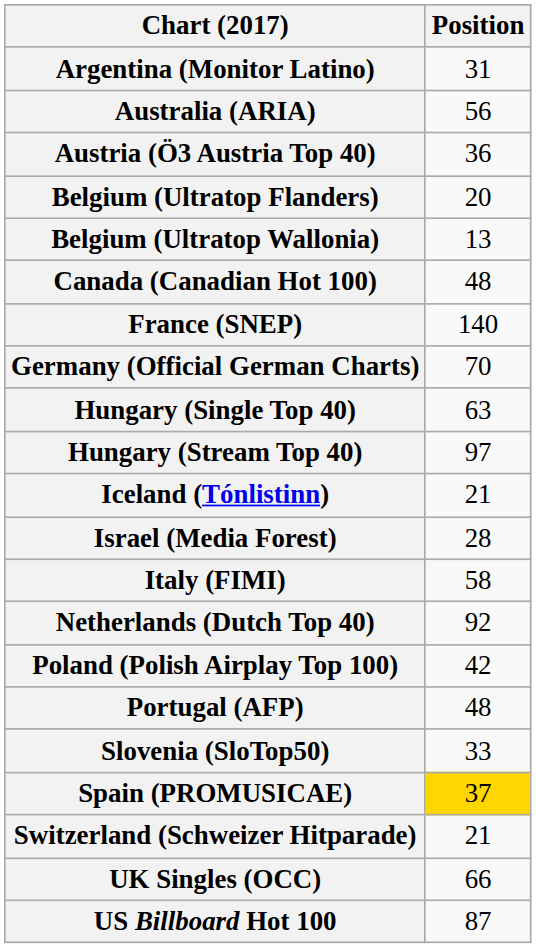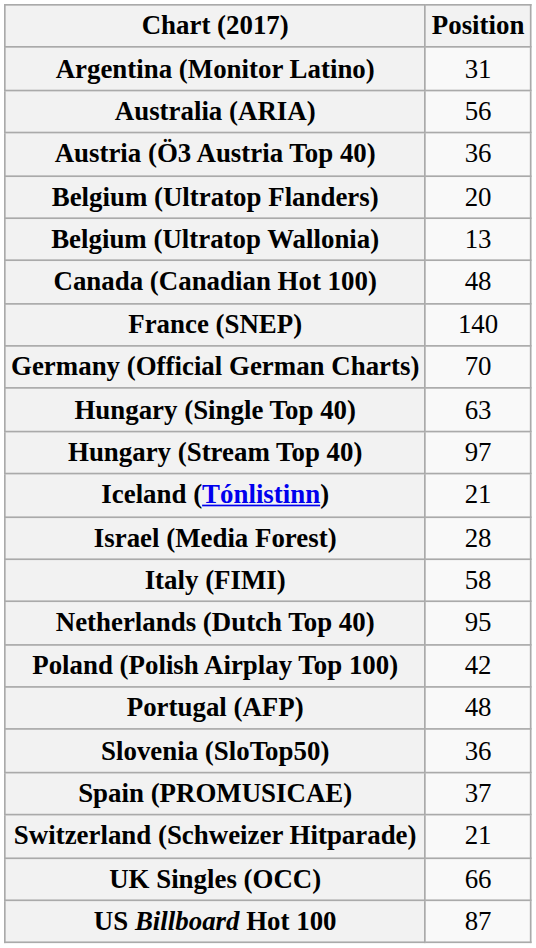 <table class="wikitable plainrowheaders sortable" style="text-align:center">
 <tr>
 <th scope="col">Chart (2017)</th>
 <th scope="col">Position</th>
 </tr>
 <tr>
 <th scope="row">Argentina (Monitor Latino)</th>
 <td>31</td>
 </tr>
 <tr>
 <th scope="row">Australia (ARIA)</th>
 <td>56</td>
 </tr>
 <tr>
 <th scope="row">Austria (Ö3 Austria Top 40)</th>
 <td>36</td>
 </tr>
 <tr>
 <th scope="row">Belgium (Ultratop Flanders)</th>
 <td>20</td>
 </tr>
 <tr>
 <th scope="row">Belgium (Ultratop Wallonia)</th>
 <td>13</td>
 </tr>
 <tr>
 <th scope="row">Canada (Canadian Hot 100)</th>
 <td>48</td>
 </tr>
 <tr>
 <th scope="row">France (SNEP)</th>
 <td>140</td>
 </tr>
 <tr>
 <th scope="row">Germany (Official German Charts)</th>
 <td>70</td>
 </tr>
 <tr>
 <th scope="row">Hungary (Single Top 40)</th>
 <td>63</td>
 </tr>
 <tr>
 <th scope="row">Hungary (Stream Top 40)</th>
 <td>97</td>
 </tr>
 <tr>
 <th scope="row">Iceland (<a href='#'>Tónlistinn</a>)</th>
 <td>21</td>
 </tr>
 <tr>
 <th scope="row">Israel (Media Forest)</th>
 <td>28</td>
 </tr>
 <tr>
 <th scope="row">Italy (FIMI)</th>
 <td>58</td>
 </tr>
 <tr>
 <th scope="row">Netherlands (Dutch Top 40)</th>
-<td>92</td>
+<td>95</td>
 </tr>
 <tr>
 <th scope="row">Poland (Polish Airplay Top 100)</th>
 <td>42</td>
 </tr>
 <tr>
 <th scope="row">Portugal (AFP)</th>
 <td>48</td>
 </tr>
 <tr>
 <th scope="row">Slovenia (SloTop50)</th>
-<td>33</td>
+<td>36</td>
 </tr>
 <tr>
 <th scope="row">Spain (PROMUSICAE)</th>
-<td style="background: gold;">37</td>
+<td>37</td>
 </tr>
 <tr>
 <th scope="row">Switzerland (Schweizer Hitparade)</th>
 <td>21</td>
 </tr>
 <tr>
 <th scope="row">UK Singles (OCC)</th>
 <td>66</td>
 </tr>
 <tr>
 <th scope="row">US <em>Billboard</em> Hot 100</th>
 <td>87</td>
 </tr>
 </table>
